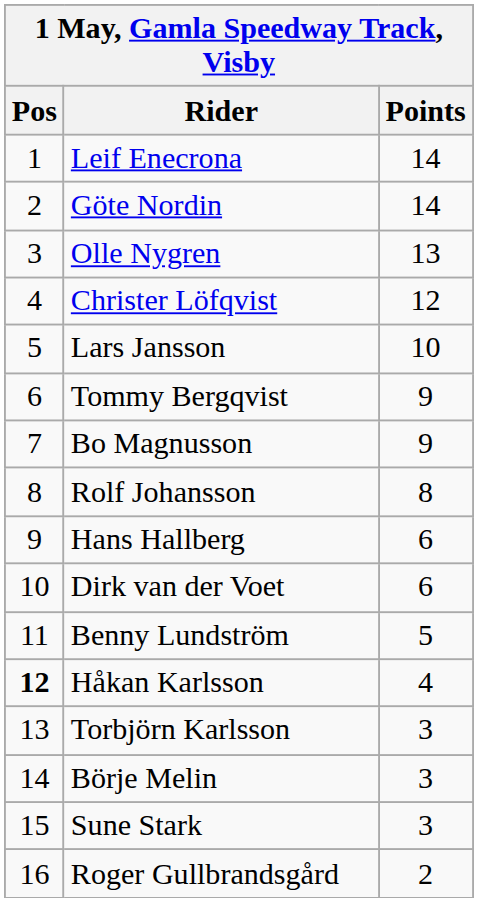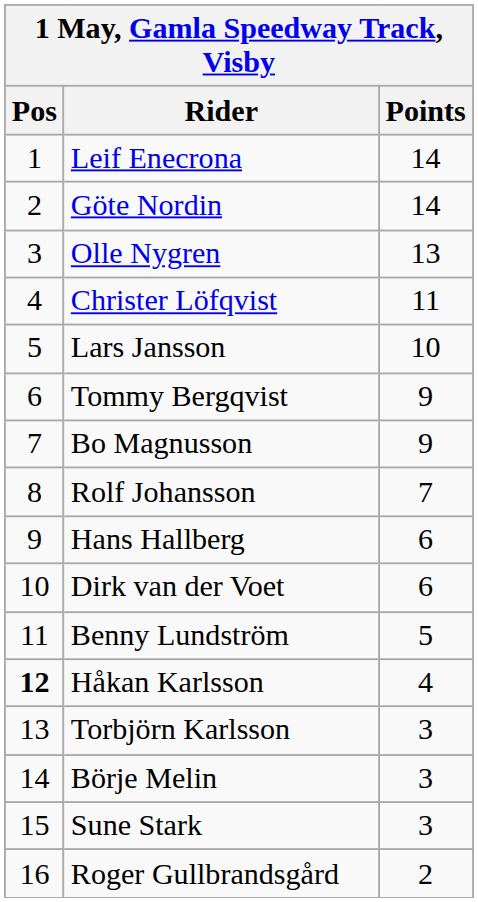 <table class="wikitable">
 <tr>
 <th colspan="6">1 May, <a href='#'>Gamla Speedway Track</a>, <a href='#'>Visby</a></th>
 </tr>
 <tr>
 <th width=20>Pos</th>
 <th width=160>Rider</th>
 <th width=30>Points</th>
 </tr>
 <tr align=center >
 <td>1</td>
 <td align=left><a href='#'>Leif Enecrona</a></td>
 <td>14</td>
 </tr>
 <tr align=center >
 <td>2</td>
 <td align=left><a href='#'>Göte Nordin</a></td>
 <td>14</td>
 </tr>
 <tr align=center >
 <td>3</td>
 <td align=left><a href='#'>Olle Nygren</a></td>
 <td>13</td>
 </tr>
 <tr align=center >
 <td>4</td>
 <td align=left><a href='#'>Christer Löfqvist</a></td>
-<td>12</td>
+<td>11</td>
 </tr>
 <tr align=center >
 <td>5</td>
 <td align=left>Lars Jansson</td>
 <td>10</td>
 </tr>
 <tr align=center >
 <td>6</td>
 <td align=left>Tommy Bergqvist</td>
 <td>9</td>
 </tr>
 <tr align=center >
 <td>7</td>
 <td align=left>Bo Magnusson</td>
 <td>9</td>
 </tr>
 <tr align=center >
 <td>8</td>
 <td align=left>Rolf Johansson</td>
-<td>8</td>
+<td>7</td>
 </tr>
 <tr align=center>
 <td>9</td>
 <td align=left>Hans Hallberg</td>
 <td>6</td>
 </tr>
 <tr align=center>
 <td>10</td>
 <td align=left>Dirk van der Voet</td>
 <td>6</td>
 </tr>
 <tr align=center>
 <td>11</td>
 <td align=left>Benny Lundström</td>
 <td>5</td>
 </tr>
 <tr align=center>
 <td><strong>12</strong></td>
 <td align=left>Håkan Karlsson</td>
 <td>4</td>
 </tr>
 <tr align=center>
 <td>13</td>
 <td align=left>Torbjörn Karlsson</td>
 <td>3</td>
 </tr>
 <tr align=center>
 <td>14</td>
 <td align=left>Börje Melin</td>
 <td>3</td>
 </tr>
 <tr align=center>
 <td>15</td>
 <td align=left>Sune Stark</td>
 <td>3</td>
 </tr>
 <tr align=center>
 <td>16</td>
 <td align=left>Roger Gullbrandsgård</td>
 <td>2</td>
 </tr>
 </table>
